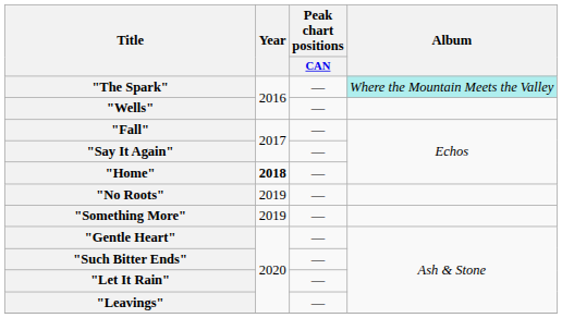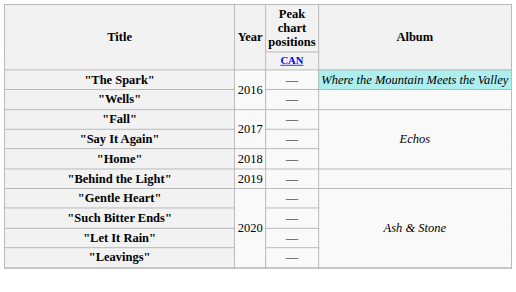 <table class="wikitable plainrowheaders" style="text-align:center;">
 <tr>
 <th scope="col" rowspan="2" style="width:18em;">Title</th>
 <th scope="col" rowspan="2" style="width:1em;">Year</th>
 <th scope="col" colspan="1">Peak chart positions</th>
 <th scope="col" rowspan="2">Album</th>
 </tr>
 <tr>
 <th scope="col" style="width:3em;font-size:85%;"><a href='#'>CAN</a><br></th>
 </tr>
 <tr>
 <th scope="row">"The Spark"</th>
 <td rowspan="2">2016</td>
 <td>—</td>
 <td style="background: paleturquoise;"><em>Where the Mountain Meets the Valley</em></td>
 </tr>
 <tr>
 <th scope="row">"Wells"</th>
 <td>—</td>
 <td></td>
 </tr>
 <tr>
 <th scope="row">"Fall"</th>
 <td rowspan="2">2017</td>
 <td>—</td>
 <td rowspan="3"><em>Echos</em></td>
 </tr>
 <tr>
 <th scope="row">"Say It Again"</th>
 <td>—</td>
 </tr>
 <tr>
 <th scope="row">"Home"</th>
-<td><strong>2018</strong></td>
+<td>2018</td>
 <td>—</td>
 </tr>
 <tr>
-<th scope="row">"No Roots"</th>
-<td>2019</td>
-<td>—</td>
-<td></td>
-</tr>
-<tr>
-<th scope="row">"Something More"</th>
+<th scope="row">"Behind the Light"</th>
 <td>2019</td>
 <td>—</td>
 <td></td>
 </tr>
 <tr>
 <th scope="row">"Gentle Heart"</th>
 <td rowspan="4">2020</td>
 <td>—</td>
 <td rowspan="4"><em>Ash & Stone</em></td>
 </tr>
 <tr>
 <th scope="row">"Such Bitter Ends"</th>
 <td>—</td>
 </tr>
 <tr>
 <th scope="row">"Let It Rain"</th>
 <td>—</td>
 </tr>
 <tr>
 <th scope="row">"Leavings"</th>
 <td>—</td>
 </tr>
 <tr>
 </tr>
 </table>
